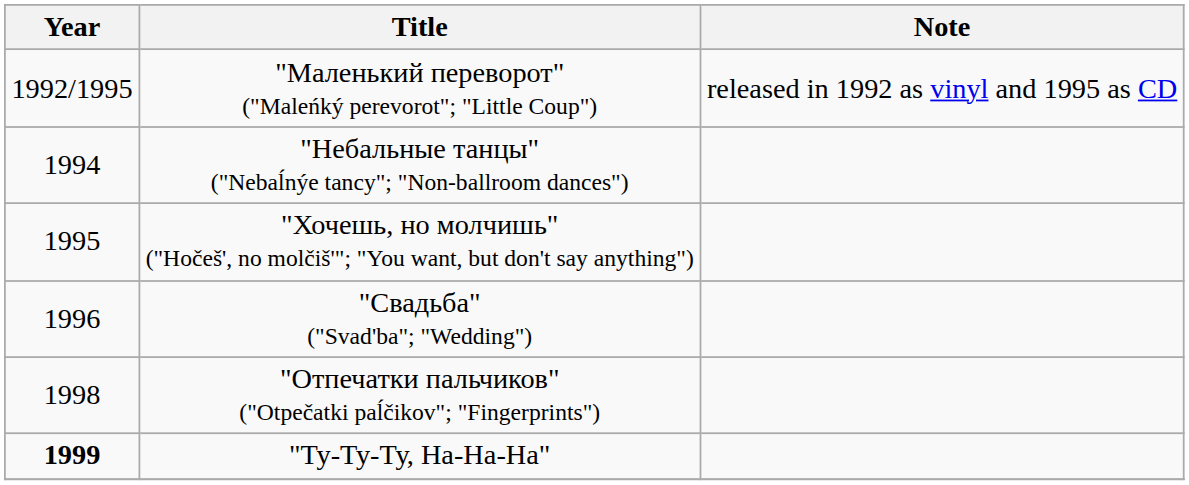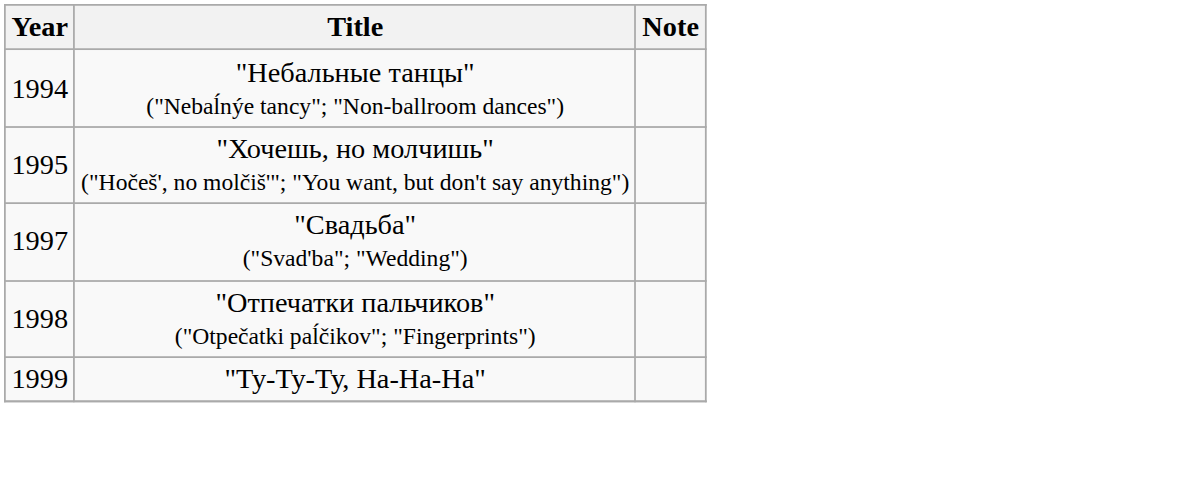 <table class="wikitable" style="text-align:center;">
 <tr>
 <th>Year</th>
 <th>Title</th>
 <th>Note</th>
-</tr>
-<tr>
-<td>1992/1995</td>
-<td>"Маленький переворот" <br><small>("Maleńký perevorot"; "Little Coup")</small></td>
-<td>released in 1992 as <a href='#'>vinyl</a> and 1995 as <a href='#'>CD</a></td>
 </tr>
 <tr>
 <td rowspan="1">1994</td>
 <td>"Небальные танцы" <br><small>("Nebaĺnýe tancy"; "Non-ballroom dances")</small></td>
 <td></td>
 </tr>
 <tr>
 <td rowspan="1">1995</td>
 <td>"Хочешь, но молчишь" <br><small>("Hočeš', no molčiš'"; "You want, but don't say anything")</small></td>
 <td></td>
 </tr>
 <tr>
-<td rowspan="1">1996</td>
+<td rowspan="1">1997</td>
 <td>"Свадьба" <br><small>("Svad'ba"; "Wedding")</small></td>
 <td></td>
 </tr>
 <tr>
 <td rowspan="1">1998</td>
 <td>"Отпечатки пальчиков" <br><small>("Otpečatki paĺčikov"; "Fingerprints")</small></td>
 <td></td>
 </tr>
 <tr>
-<td rowspan="1"><strong>1999</strong></td>
+<td rowspan="1">1999</td>
 <td>"Ту-Ту-Ту, На-На-На"</td>
 <td></td>
 </tr>
 <tr>
 </tr>
 </table>
